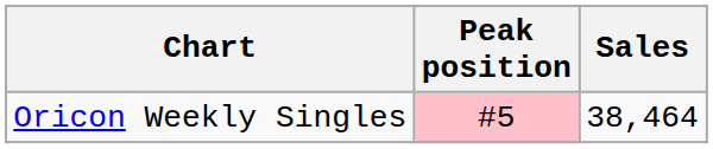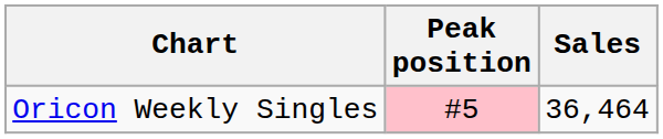 <table class="wikitable">
 <tr>
 <th align="left">Chart</th>
 <th align="center">Peak<br>position</th>
 <th align="center">Sales</th>
 </tr>
 <tr>
 <td align="left"><a href='#'>Oricon</a> Weekly Singles</td>
 <td align="center" style="background: pink;">#5</td>
-<td align="">38,464</td>
+<td align="">36,464</td>
 </tr>
 </table>
